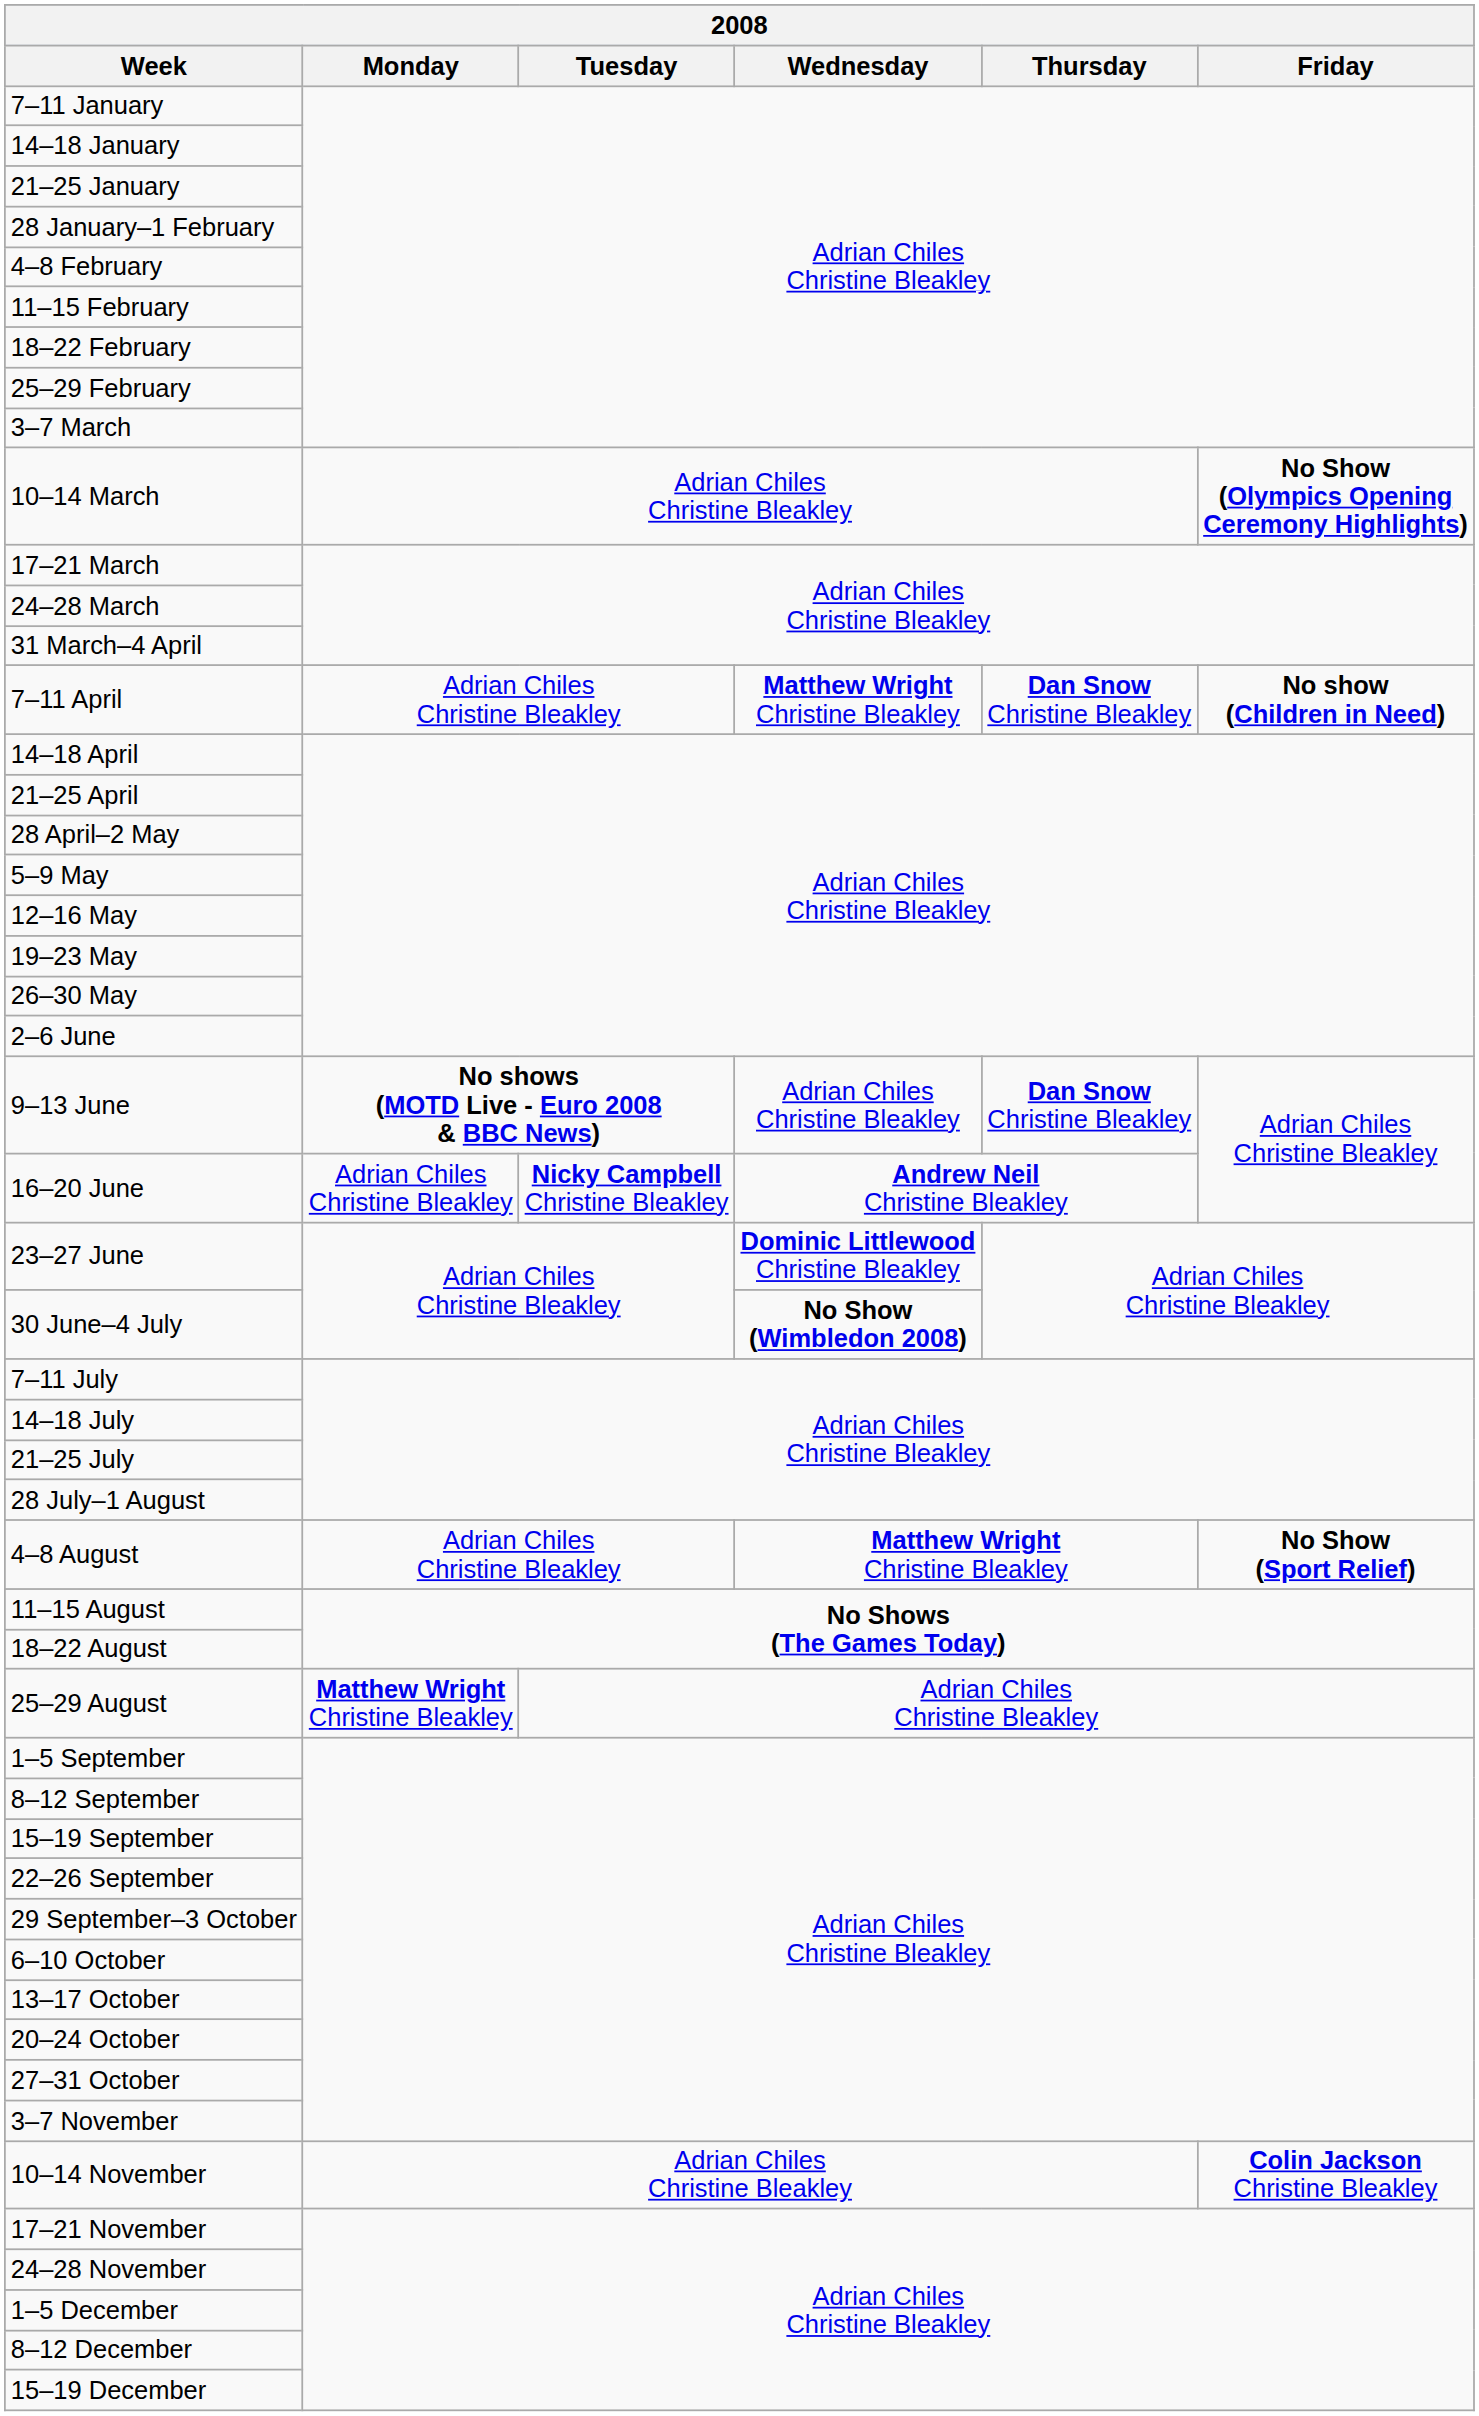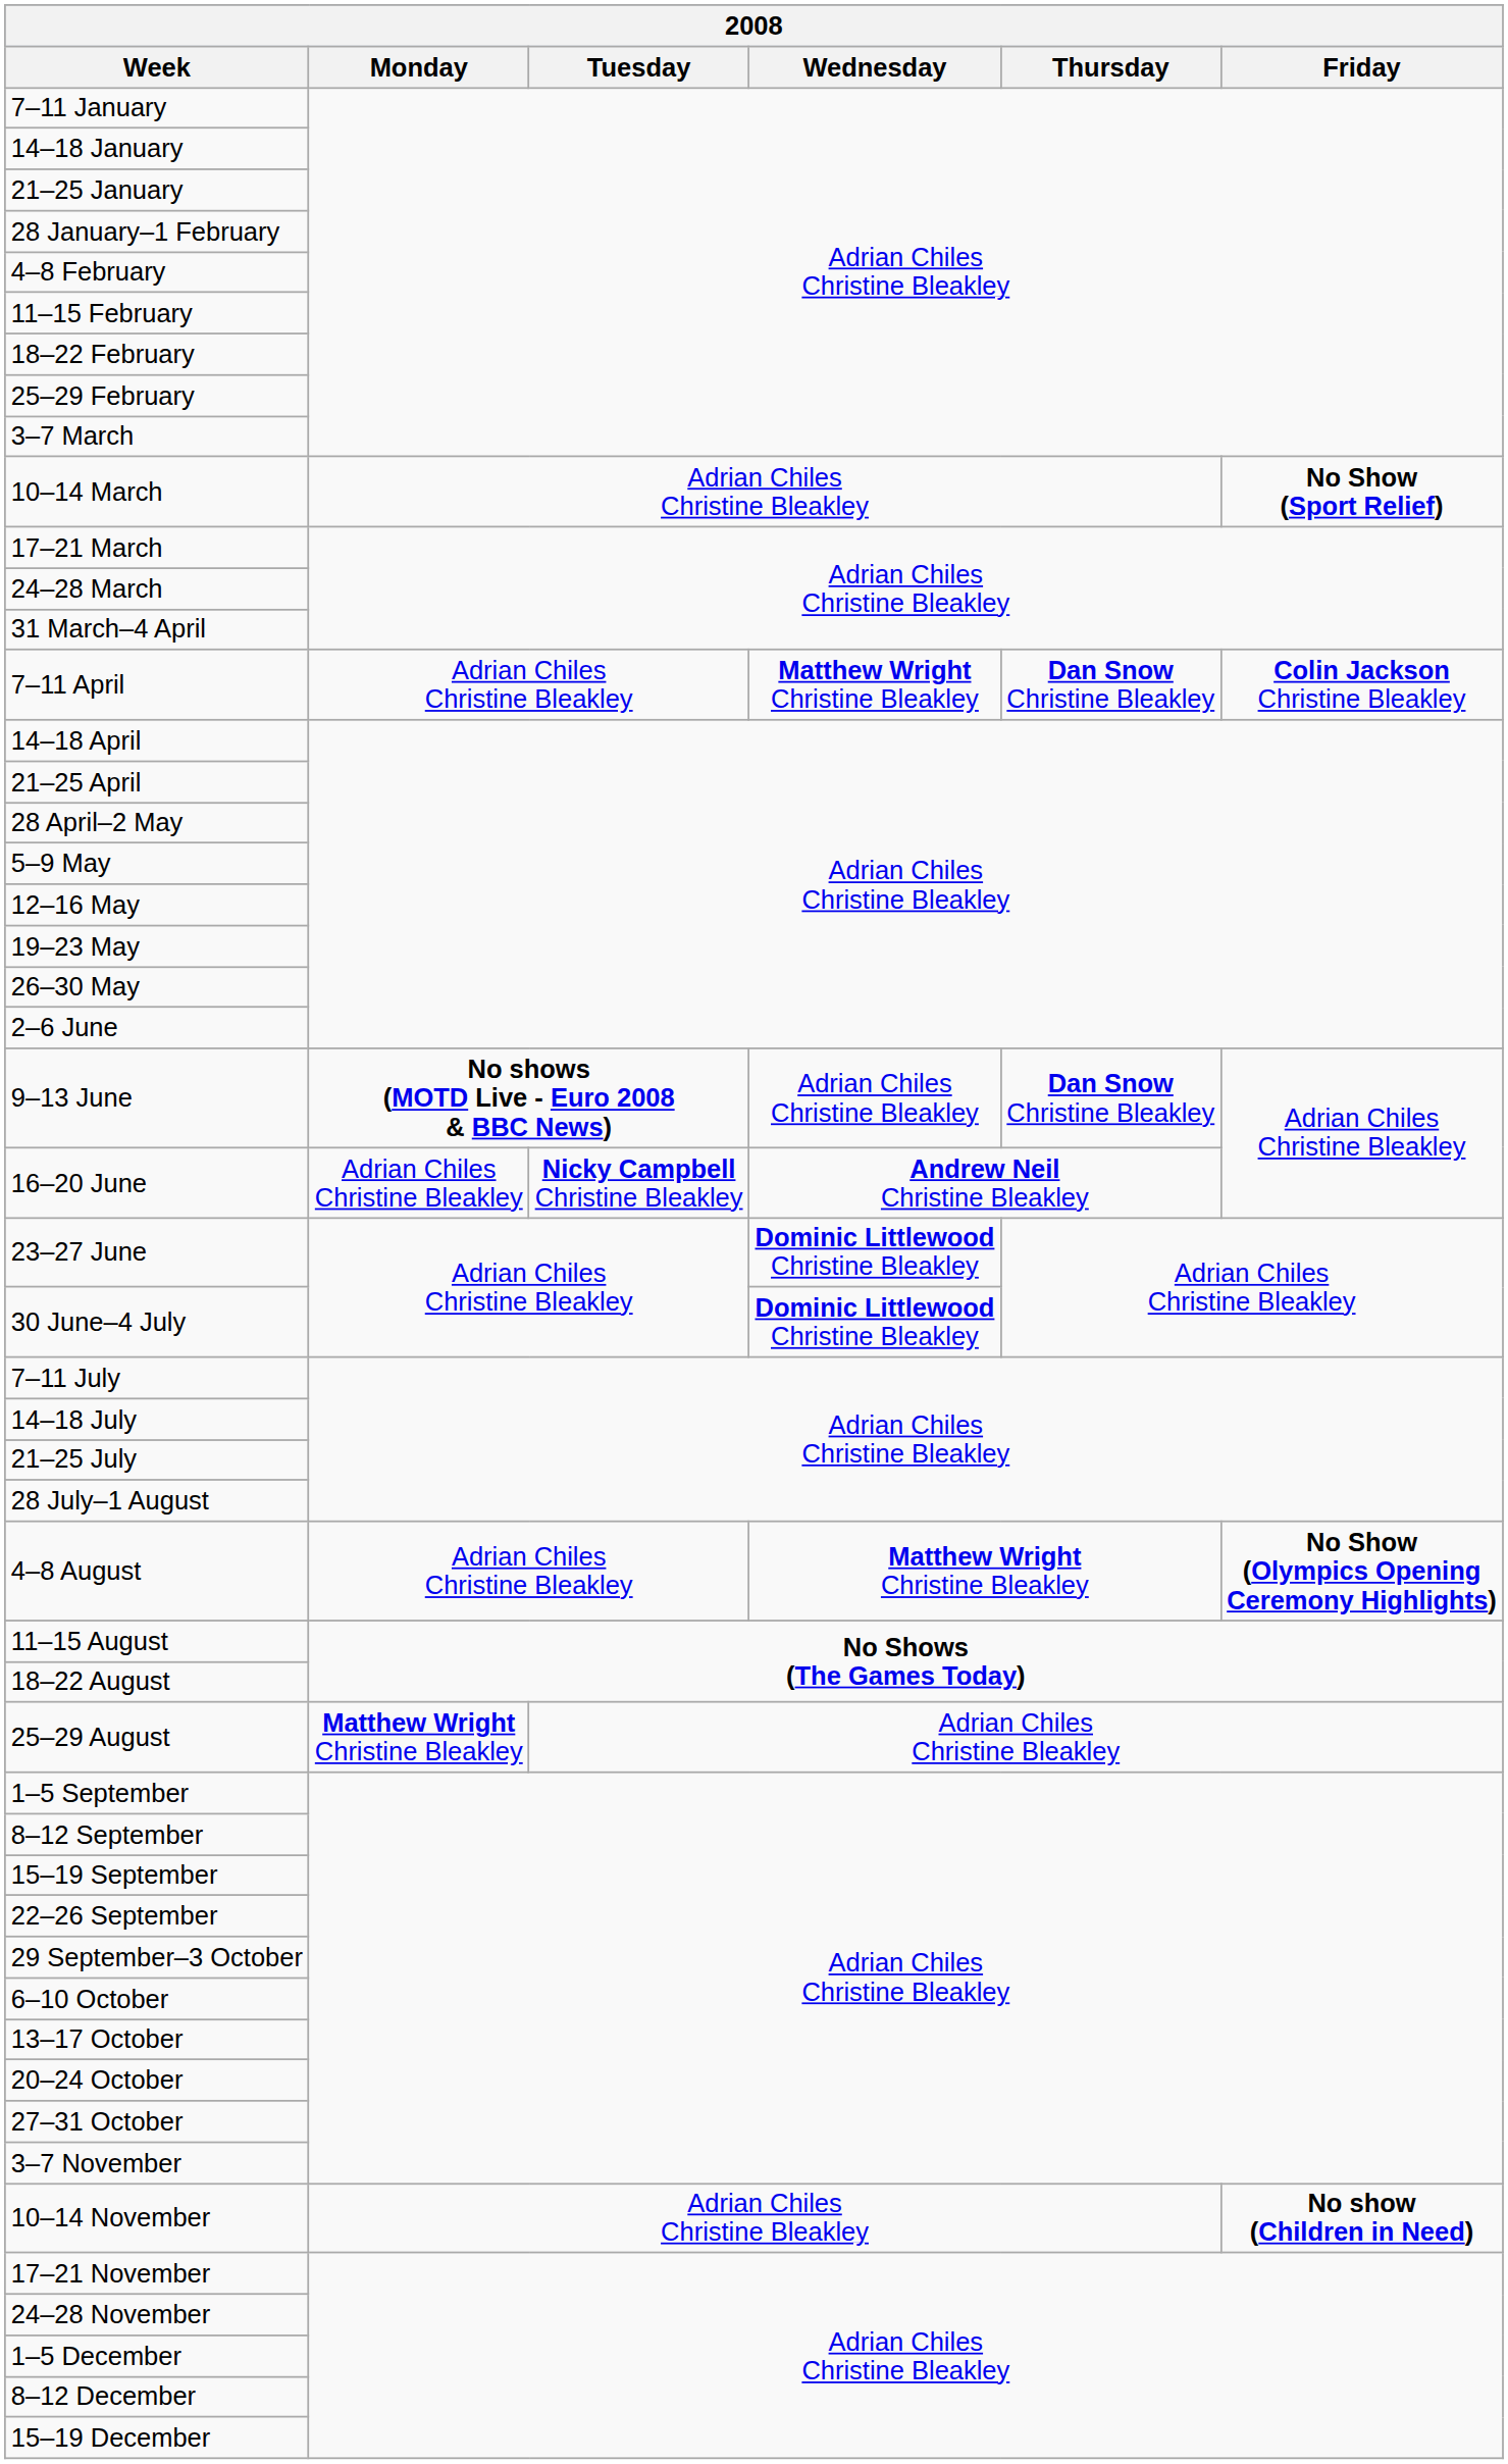 <table class="wikitable mw-collapsible" style="border:1px #aaa solid; font-size:90%;">
 <tr style="text-align:center; background:#b0c4de;">
 <th colspan=6>2008</th>
 </tr>
 <tr>
 <th>Week</th>
 <th>Monday</th>
 <th>Tuesday</th>
 <th>Wednesday</th>
 <th>Thursday</th>
 <th>Friday</th>
 </tr>
 <tr>
 <td>7–11 January</td>
 <td rowspan="9" colspan="5" style="text-align:center;"><a href='#'>Adrian Chiles</a> <br><a href='#'>Christine Bleakley</a></td>
 </tr>
 <tr>
 <td>14–18 January</td>
 </tr>
 <tr>
 <td>21–25 January</td>
 </tr>
 <tr>
 <td>28 January–1 February</td>
 </tr>
 <tr>
 <td>4–8 February</td>
 </tr>
 <tr>
 <td>11–15 February</td>
 </tr>
 <tr>
 <td>18–22 February</td>
 </tr>
 <tr>
 <td>25–29 February</td>
 </tr>
 <tr>
 <td>3–7 March</td>
 </tr>
 <tr>
 <td>10–14 March</td>
 <td colspan="4" style="text-align:center;"><a href='#'>Adrian Chiles</a> <br><a href='#'>Christine Bleakley</a></td>
-<td style="text-align:center;"><strong>No Show<br>(<a href='#'>Olympics Opening<br> Ceremony Highlights</a>)</strong></td>
+<td style="text-align:center;"><strong>No Show<br>(<a href='#'>Sport Relief</a>)</strong></td>
 </tr>
 <tr>
 <td>17–21 March</td>
 <td rowspan="3" colspan="5" style="text-align:center;"><a href='#'>Adrian Chiles</a> <br><a href='#'>Christine Bleakley</a></td>
 </tr>
 <tr>
 <td>24–28 March</td>
 </tr>
 <tr>
 <td>31 March–4 April</td>
 </tr>
 <tr>
 <td>7–11 April</td>
 <td colspan="2" style="text-align:center;"><a href='#'>Adrian Chiles</a> <br><a href='#'>Christine Bleakley</a></td>
 <td style="text-align:center;"><strong><a href='#'>Matthew Wright</a></strong> <br><a href='#'>Christine Bleakley</a></td>
 <td style="text-align:center;"><strong><a href='#'>Dan Snow</a></strong> <br><a href='#'>Christine Bleakley</a></td>
-<td style="text-align:center;"><strong>No show<br>(<a href='#'>Children in Need</a>)</strong></td>
+<td style="text-align:center;"><strong><a href='#'>Colin Jackson</a></strong> <br><a href='#'>Christine Bleakley</a></td>
 </tr>
 <tr>
 <td>14–18 April</td>
 <td rowspan="8" colspan="5" style="text-align:center;"><a href='#'>Adrian Chiles</a> <br><a href='#'>Christine Bleakley</a></td>
 </tr>
 <tr>
 <td>21–25 April</td>
 </tr>
 <tr>
 <td>28 April–2 May</td>
 </tr>
 <tr>
 <td>5–9 May</td>
 </tr>
 <tr>
 <td>12–16 May</td>
 </tr>
 <tr>
 <td>19–23 May</td>
 </tr>
 <tr>
 <td>26–30 May</td>
 </tr>
 <tr>
 <td>2–6 June</td>
 </tr>
 <tr>
 <td>9–13 June</td>
 <td colspan="2" style="text-align:center;"><strong>No shows<br>(<a href='#'>MOTD</a> Live - <a href='#'>Euro 2008</a><br> & <a href='#'>BBC News</a>)</strong></td>
 <td style="text-align:center;"><a href='#'>Adrian Chiles</a> <br><a href='#'>Christine Bleakley</a></td>
 <td style="text-align:center;"><strong><a href='#'>Dan Snow</a></strong> <br><a href='#'>Christine Bleakley</a></td>
 <td rowspan="2" style="text-align:center;"><a href='#'>Adrian Chiles</a> <br><a href='#'>Christine Bleakley</a></td>
 </tr>
 <tr>
 <td>16–20 June</td>
 <td style="text-align:center;"><a href='#'>Adrian Chiles</a> <br><a href='#'>Christine Bleakley</a></td>
 <td style="text-align:center;"><strong><a href='#'>Nicky Campbell</a></strong> <br><a href='#'>Christine Bleakley</a></td>
 <td colspan="2" style="text-align:center;"><strong><a href='#'>Andrew Neil</a></strong> <br><a href='#'>Christine Bleakley</a></td>
 </tr>
 <tr>
 <td>23–27 June</td>
 <td rowspan="2" colspan="2" style="text-align:center;"><a href='#'>Adrian Chiles</a> <br><a href='#'>Christine Bleakley</a></td>
 <td style="text-align:center;"><strong><a href='#'>Dominic Littlewood</a></strong> <br><a href='#'>Christine Bleakley</a></td>
 <td rowspan="2" colspan="2" style="text-align:center;"><a href='#'>Adrian Chiles</a> <br><a href='#'>Christine Bleakley</a></td>
 </tr>
 <tr>
 <td>30 June–4 July</td>
-<td style="text-align:center;"><strong>No Show<br>(<a href='#'>Wimbledon 2008</a>)</strong></td>
+<td style="text-align:center;"><strong><a href='#'>Dominic Littlewood</a></strong> <br><a href='#'>Christine Bleakley</a></td>
 </tr>
 <tr>
 <td>7–11 July</td>
 <td rowspan="4" colspan="5" style="text-align:center;"><a href='#'>Adrian Chiles</a> <br><a href='#'>Christine Bleakley</a></td>
 </tr>
 <tr>
 <td>14–18 July</td>
 </tr>
 <tr>
 <td>21–25 July</td>
 </tr>
 <tr>
 <td>28 July–1 August</td>
 </tr>
 <tr>
 <td>4–8 August</td>
 <td colspan="2" style="text-align:center;"><a href='#'>Adrian Chiles</a> <br><a href='#'>Christine Bleakley</a></td>
 <td colspan="2" style="text-align:center;"><strong><a href='#'>Matthew Wright</a></strong> <br><a href='#'>Christine Bleakley</a></td>
-<td style="text-align:center;"><strong>No Show<br>(<a href='#'>Sport Relief</a>)</strong></td>
+<td style="text-align:center;"><strong>No Show<br>(<a href='#'>Olympics Opening<br> Ceremony Highlights</a>)</strong></td>
 </tr>
 <tr>
 <td>11–15 August</td>
 <td rowspan="2" colspan="5" style="text-align:center;"><strong>No Shows<br>(<a href='#'>The Games Today</a>)</strong></td>
 </tr>
 <tr>
 <td>18–22 August</td>
 </tr>
 <tr>
 <td>25–29 August</td>
 <td style="text-align:center;"><strong><a href='#'>Matthew Wright</a></strong> <br><a href='#'>Christine Bleakley</a></td>
 <td colspan="4" style="text-align:center;"><a href='#'>Adrian Chiles</a> <br><a href='#'>Christine Bleakley</a></td>
 </tr>
 <tr>
 <td>1–5 September</td>
 <td rowspan="10" colspan="5" style="text-align:center;"><a href='#'>Adrian Chiles</a> <br><a href='#'>Christine Bleakley</a></td>
 </tr>
 <tr>
 <td>8–12 September</td>
 </tr>
 <tr>
 <td>15–19 September</td>
 </tr>
 <tr>
 <td>22–26 September</td>
 </tr>
 <tr>
 <td>29 September–3 October</td>
 </tr>
 <tr>
 <td>6–10 October</td>
 </tr>
 <tr>
 <td>13–17 October</td>
 </tr>
 <tr>
 <td>20–24 October</td>
 </tr>
 <tr>
 <td>27–31 October</td>
 </tr>
 <tr>
 <td>3–7 November</td>
 </tr>
 <tr>
 <td>10–14 November</td>
 <td colspan="4" style="text-align:center;"><a href='#'>Adrian Chiles</a> <br><a href='#'>Christine Bleakley</a></td>
-<td style="text-align:center;"><strong><a href='#'>Colin Jackson</a></strong> <br><a href='#'>Christine Bleakley</a></td>
+<td style="text-align:center;"><strong>No show<br>(<a href='#'>Children in Need</a>)</strong></td>
 </tr>
 <tr>
 <td>17–21 November</td>
 <td rowspan="5" colspan="5" style="text-align:center;"><a href='#'>Adrian Chiles</a> <br><a href='#'>Christine Bleakley</a></td>
 </tr>
 <tr>
 <td>24–28 November</td>
 </tr>
 <tr>
 <td>1–5 December</td>
 </tr>
 <tr>
 <td>8–12 December</td>
 </tr>
 <tr>
 <td>15–19 December</td>
 </tr>
 </table>
